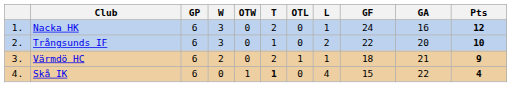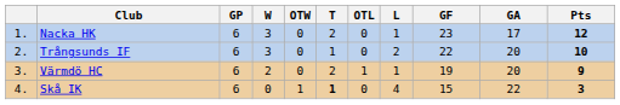 <table class="wikitable">
 <tr>
 <th width="30"></th>
 <th width="200">Club</th>
 <th width="30">GP</th>
 <th width="30">W</th>
 <th width="30">OTW</th>
 <th width="30">T</th>
 <th width="30">OTL</th>
 <th width="30">L</th>
 <th width="70">GF</th>
 <th width="70">GA</th>
 <th width="70">Pts</th>
 </tr>
 <tr bgcolor="#BCD2EE" align="center">
 <td>1.</td>
 <td align="left"><a href='#'>Nacka HK</a></td>
 <td>6</td>
 <td>3</td>
 <td>0</td>
 <td>2</td>
 <td>0</td>
 <td>1</td>
-<td>24</td>
-<td>16</td>
+<td>23</td>
+<td>17</td>
 <td><strong>12</strong></td>
 </tr>
 <tr bgcolor="#BCD2EE" align="center">
 <td>2.</td>
 <td align="left"><a href='#'>Trångsunds IF</a></td>
 <td>6</td>
 <td>3</td>
 <td>0</td>
 <td>1</td>
 <td>0</td>
 <td>2</td>
 <td>22</td>
 <td>20</td>
 <td><strong>10</strong></td>
 </tr>
 <tr bgcolor="#EECFA1" align="center">
 <td>3.</td>
 <td align="left"><a href='#'>Värmdö HC</a></td>
 <td>6</td>
 <td>2</td>
 <td>0</td>
 <td>2</td>
 <td>1</td>
 <td>1</td>
-<td>18</td>
-<td>21</td>
+<td>19</td>
+<td>20</td>
 <td><strong>9</strong></td>
 </tr>
 <tr bgcolor="#EECFA1" align="center">
 <td>4.</td>
 <td align="left"><a href='#'>Skå IK</a></td>
 <td>6</td>
 <td>0</td>
 <td>1</td>
 <td><strong>1</strong></td>
 <td>0</td>
 <td>4</td>
 <td>15</td>
 <td>22</td>
-<td><strong>4</strong></td>
+<td><strong>3</strong></td>
 </tr>
 </table>
